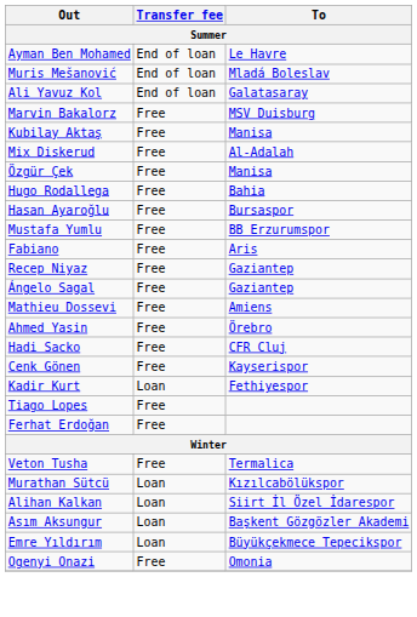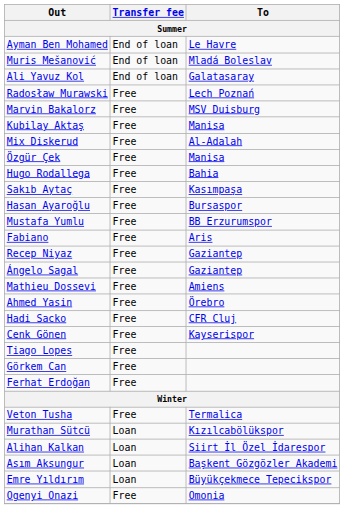 <table class='wikitable'>
 <tr>
 <th>Out </th>
 <th><a href='#'>Transfer fee</a></th>
 <th>To</th>
 </tr>
 <tr>
 <th style='text-align:center' colspan='3'><small> Summer</small></th>
 </tr>
 <tr>
 <td> <a href='#'>Ayman Ben Mohamed</a></td>
 <td>End of loan</td>
 <td> <a href='#'>Le Havre</a></td>
 </tr>
 <tr>
 <td> <a href='#'>Muris Mešanović</a></td>
 <td>End of loan</td>
 <td> <a href='#'>Mladá Boleslav</a></td>
 </tr>
 <tr>
 <td> <a href='#'>Ali Yavuz Kol</a></td>
 <td>End of loan</td>
 <td> <a href='#'>Galatasaray</a></td>
 </tr>
 <tr>
+<td> <a href='#'>Radosław Murawski</a></td>
+<td>Free</td>
+<td> <a href='#'>Lech Poznań</a></td>
+</tr>
+<tr>
 <td> <a href='#'>Marvin Bakalorz</a></td>
 <td>Free</td>
 <td> <a href='#'>MSV Duisburg</a></td>
 </tr>
 <tr>
 <td> <a href='#'>Kubilay Aktaş</a></td>
 <td>Free</td>
 <td> <a href='#'>Manisa</a></td>
 </tr>
 <tr>
 <td> <a href='#'>Mix Diskerud</a></td>
 <td>Free</td>
 <td> <a href='#'>Al-Adalah</a></td>
 </tr>
 <tr>
 <td> <a href='#'>Özgür Çek</a></td>
 <td>Free</td>
 <td> <a href='#'>Manisa</a></td>
 </tr>
 <tr>
 <td> <a href='#'>Hugo Rodallega</a></td>
 <td>Free</td>
 <td> <a href='#'>Bahia</a></td>
+</tr>
+<tr>
+<td> <a href='#'>Sakıb Aytaç</a></td>
+<td>Free</td>
+<td> <a href='#'>Kasımpaşa</a></td>
 </tr>
 <tr>
 <td> <a href='#'>Hasan Ayaroğlu</a></td>
 <td>Free</td>
 <td> <a href='#'>Bursaspor</a></td>
 </tr>
 <tr>
 <td> <a href='#'>Mustafa Yumlu</a></td>
 <td>Free</td>
 <td> <a href='#'>BB Erzurumspor</a></td>
 </tr>
 <tr>
 <td> <a href='#'>Fabiano</a></td>
 <td>Free</td>
 <td> <a href='#'>Aris</a></td>
 </tr>
 <tr>
 <td> <a href='#'>Recep Niyaz</a></td>
 <td>Free</td>
 <td> <a href='#'>Gaziantep</a></td>
 </tr>
 <tr>
 <td> <a href='#'>Ángelo Sagal</a></td>
 <td>Free</td>
 <td> <a href='#'>Gaziantep</a></td>
 </tr>
 <tr>
 <td> <a href='#'>Mathieu Dossevi</a></td>
 <td>Free</td>
 <td> <a href='#'>Amiens</a></td>
 </tr>
 <tr>
 <td> <a href='#'>Ahmed Yasin</a></td>
 <td>Free</td>
 <td> <a href='#'>Örebro</a></td>
 </tr>
 <tr>
 <td> <a href='#'>Hadi Sacko</a></td>
 <td>Free</td>
 <td> <a href='#'>CFR Cluj</a></td>
 </tr>
 <tr>
 <td> <a href='#'>Cenk Gönen</a></td>
 <td>Free</td>
 <td> <a href='#'>Kayserispor</a></td>
 </tr>
 <tr>
-<td> <a href='#'>Kadir Kurt</a></td>
-<td>Loan</td>
-<td> <a href='#'>Fethiyespor</a></td>
+<td> <a href='#'>Tiago Lopes</a></td>
+<td>Free</td>
+<td></td>
 </tr>
 <tr>
-<td> <a href='#'>Tiago Lopes</a></td>
+<td> <a href='#'>Görkem Can</a></td>
 <td>Free</td>
 <td></td>
 </tr>
 <tr>
 <td> <a href='#'>Ferhat Erdoğan</a></td>
 <td>Free</td>
 <td></td>
 </tr>
 <tr>
 <th style="text-align:center" colspan="3"><small> Winter</small></th>
 </tr>
 <tr>
 <td> <a href='#'>Veton Tusha</a></td>
 <td>Free</td>
 <td> <a href='#'>Termalica</a></td>
 </tr>
 <tr>
 <td> <a href='#'>Murathan Sütcü</a></td>
 <td>Loan</td>
 <td> <a href='#'>Kızılcabölükspor</a></td>
 </tr>
 <tr>
 <td> <a href='#'>Alihan Kalkan</a></td>
 <td>Loan</td>
 <td> <a href='#'>Siirt İl Özel İdarespor</a></td>
 </tr>
 <tr>
 <td> <a href='#'>Asım Aksungur</a></td>
 <td>Loan</td>
 <td> <a href='#'>Başkent Gözgözler Akademi</a></td>
 </tr>
 <tr>
 <td> <a href='#'>Emre Yıldırım</a></td>
 <td>Loan</td>
 <td> <a href='#'>Büyükçekmece Tepecikspor</a></td>
 </tr>
 <tr>
 <td> <a href='#'>Ogenyi Onazi</a></td>
 <td>Free</td>
 <td> <a href='#'>Omonia</a></td>
 </tr>
 <tr>
 </tr>
 </table>
